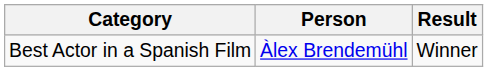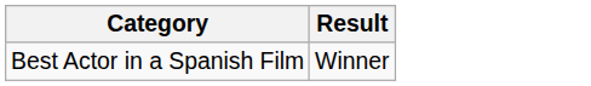 <table class="wikitable" border=1 cellpadding=4 cellspacing=0>
 <tr bgcolor="#CCCCCC">
 <th>Category</th>
-<th>Person</th>
 <th>Result</th>
 </tr>
 <tr>
 <td colspan=1>Best Actor in a Spanish Film</td>
-<td><a href='#'>Àlex Brendemühl</a></td>
 <td>Winner</td>
 </tr>
 </table>
